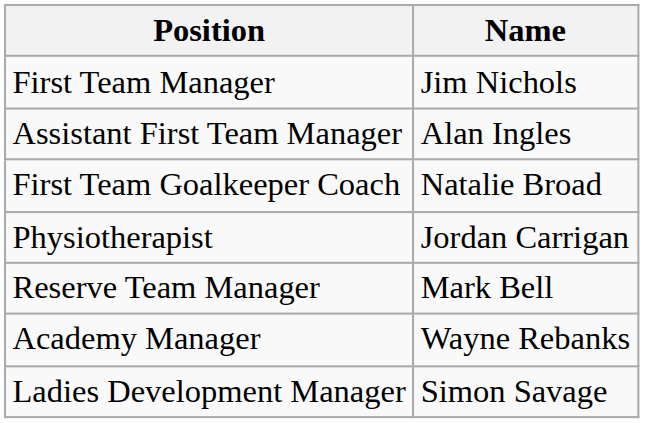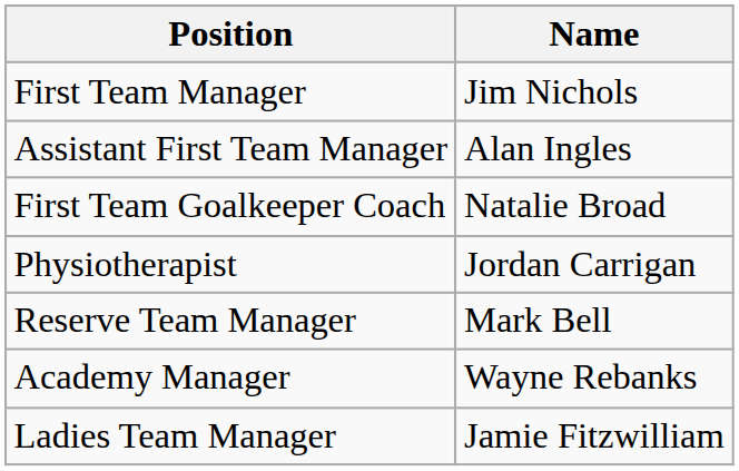 <table class="wikitable">
 <tr>
 <th>Position</th>
 <th>Name</th>
 </tr>
 <tr>
 <td>First Team Manager</td>
 <td>Jim Nichols</td>
 </tr>
 <tr>
 <td>Assistant First Team Manager</td>
 <td>Alan Ingles</td>
 </tr>
 <tr>
 <td>First Team Goalkeeper Coach</td>
 <td>Natalie Broad</td>
 </tr>
 <tr>
 <td>Physiotherapist</td>
 <td>Jordan Carrigan</td>
 </tr>
 <tr>
 <td>Reserve Team Manager</td>
 <td>Mark Bell</td>
 </tr>
 <tr>
 <td>Academy Manager</td>
 <td>Wayne Rebanks</td>
 </tr>
 <tr>
-<td>Ladies Development Manager</td>
-<td>Simon Savage</td>
+<td>Ladies Team Manager</td>
+<td>Jamie Fitzwilliam</td>
 </tr>
 </table>
